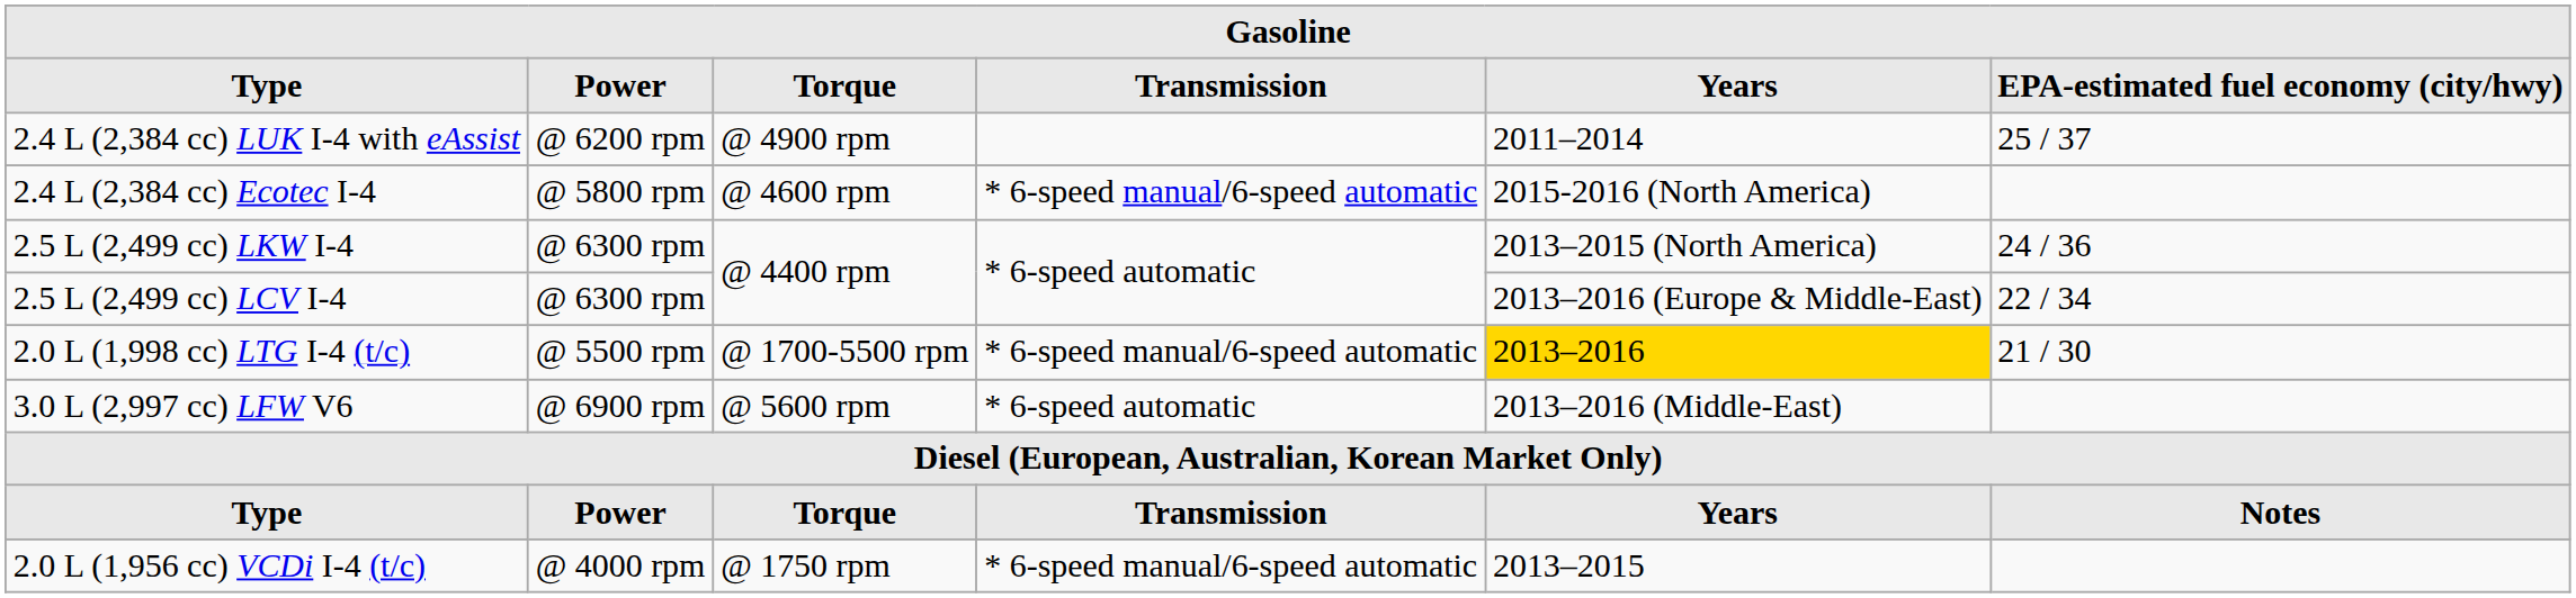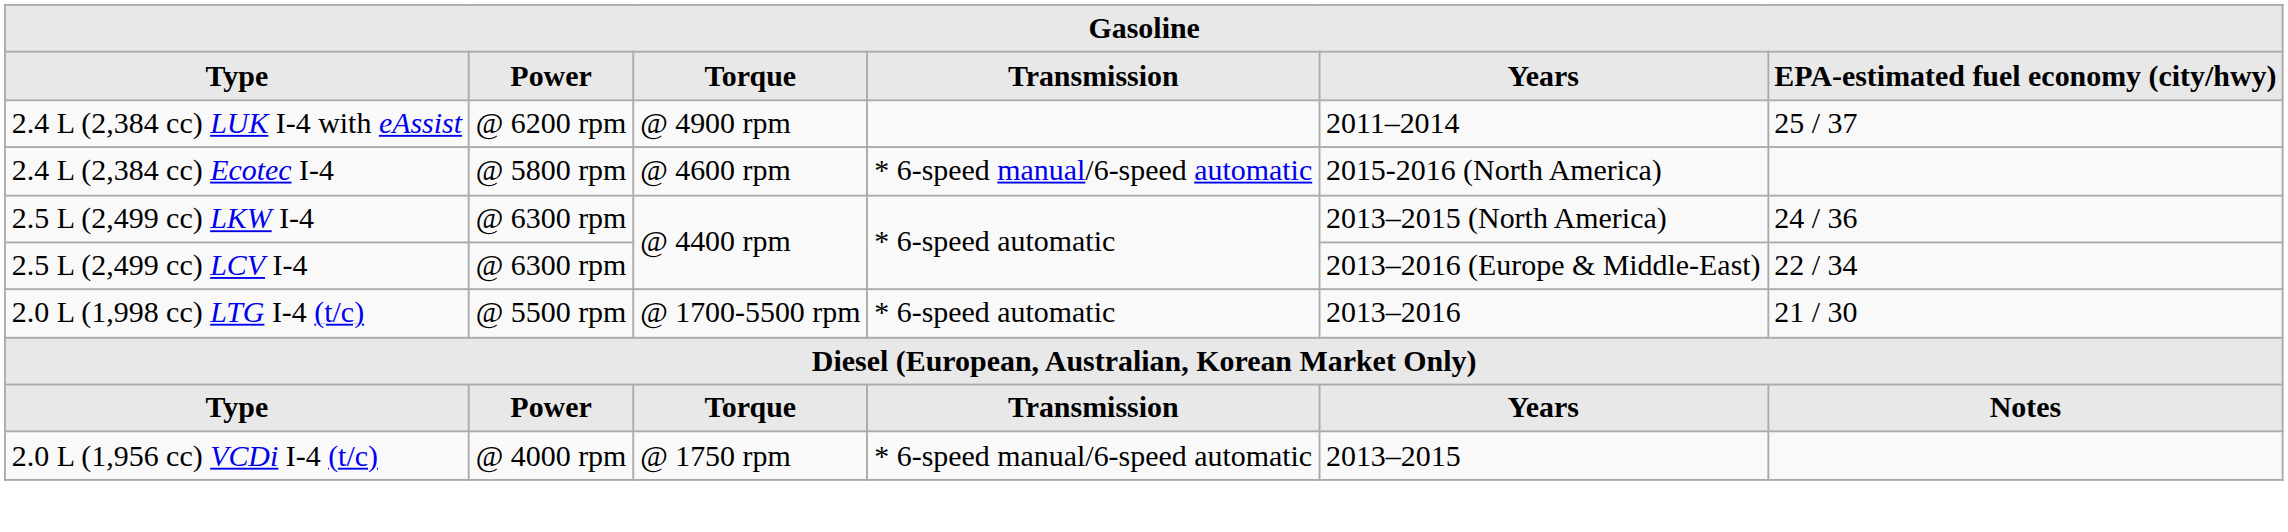 <table class="wikitable">
 <tr>
 <th style="background:#e8e8e8;" colspan="6">Gasoline</th>
 </tr>
 <tr>
 <th style = "background:#e8e8e8;">Type</th>
 <th style = "background:#e8e8e8;">Power</th>
 <th style = "background:#e8e8e8;">Torque</th>
 <th style = "background:#e8e8e8;">Transmission</th>
 <th style = "background:#e8e8e8;">Years</th>
 <th style = "background:#e8e8e8;">EPA-estimated fuel economy (city/hwy)</th>
 </tr>
 <tr>
 <td>2.4 L (2,384 cc) <a href='#'><em>LUK</em></a> I-4 with <a href='#'><em>eAssist</em></a></td>
 <td> @ 6200 rpm</td>
 <td> @ 4900 rpm</td>
 <td></td>
 <td>2011–2014</td>
 <td>25 / 37</td>
 </tr>
 <tr>
 <td>2.4 L (2,384 cc) <a href='#'><em>Ecotec</em></a> I-4</td>
 <td> @ 5800 rpm</td>
 <td> @ 4600 rpm</td>
 <td>* 6-speed <a href='#'>manual</a>/6-speed <a href='#'>automatic</a></td>
 <td>2015-2016 (North America)</td>
 <td></td>
 </tr>
 <tr>
 <td>2.5 L (2,499 cc) <a href='#'><em>LKW</em></a> I-4</td>
 <td> @ 6300 rpm</td>
 <td rowspan="2"> @ 4400 rpm</td>
 <td rowspan="2">* 6-speed automatic</td>
 <td>2013–2015 (North America)</td>
 <td>24 / 36</td>
 </tr>
 <tr>
 <td>2.5 L (2,499 cc) <a href='#'><em>LCV</em></a> I-4</td>
 <td> @ 6300 rpm</td>
 <td>2013–2016 (Europe & Middle-East)</td>
 <td>22 / 34</td>
 </tr>
 <tr>
 <td>2.0 L (1,998 cc) <a href='#'><em>LTG</em></a> I-4 <a href='#'>(t/c)</a></td>
 <td> @ 5500 rpm</td>
 <td> @ 1700-5500 rpm</td>
-<td>* 6-speed manual/6-speed automatic</td>
-<td style="background: gold;">2013–2016</td>
+<td>* 6-speed automatic</td>
+<td>2013–2016</td>
 <td>21 / 30</td>
-</tr>
-<tr>
-<td>3.0 L (2,997 cc) <a href='#'><em>LFW</em></a> V6</td>
-<td> @ 6900 rpm</td>
-<td> @ 5600 rpm</td>
-<td>* 6-speed automatic</td>
-<td>2013–2016 (Middle-East)</td>
-<td></td>
 </tr>
 <tr>
 <th style="background:#e8e8e8;" colspan="6">Diesel (European, Australian, Korean Market Only)</th>
 </tr>
 <tr>
 <th style = "background:#e8e8e8;">Type</th>
 <th style = "background:#e8e8e8;">Power</th>
 <th style = "background:#e8e8e8;">Torque</th>
 <th style = "background:#e8e8e8;">Transmission</th>
 <th style = "background:#e8e8e8;">Years</th>
 <th style = "background:#e8e8e8;">Notes</th>
 </tr>
 <tr>
 <td>2.0 L (1,956 cc) <a href='#'><em>VCDi</em></a> I-4 <a href='#'>(t/c)</a></td>
 <td> @ 4000 rpm</td>
 <td> @ 1750 rpm</td>
 <td>* 6-speed manual/6-speed automatic</td>
 <td>2013–2015</td>
 <td></td>
 </tr>
 </table>
